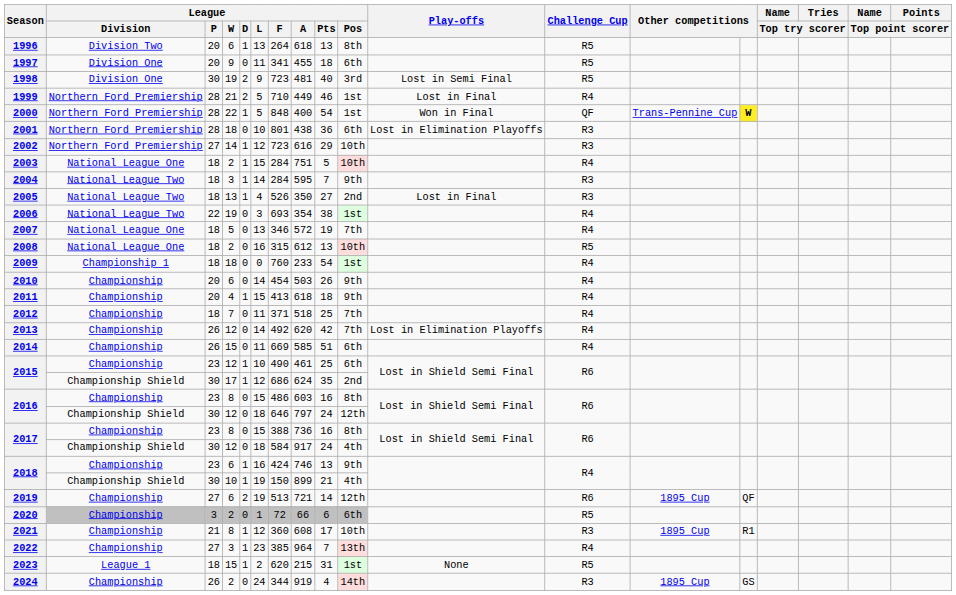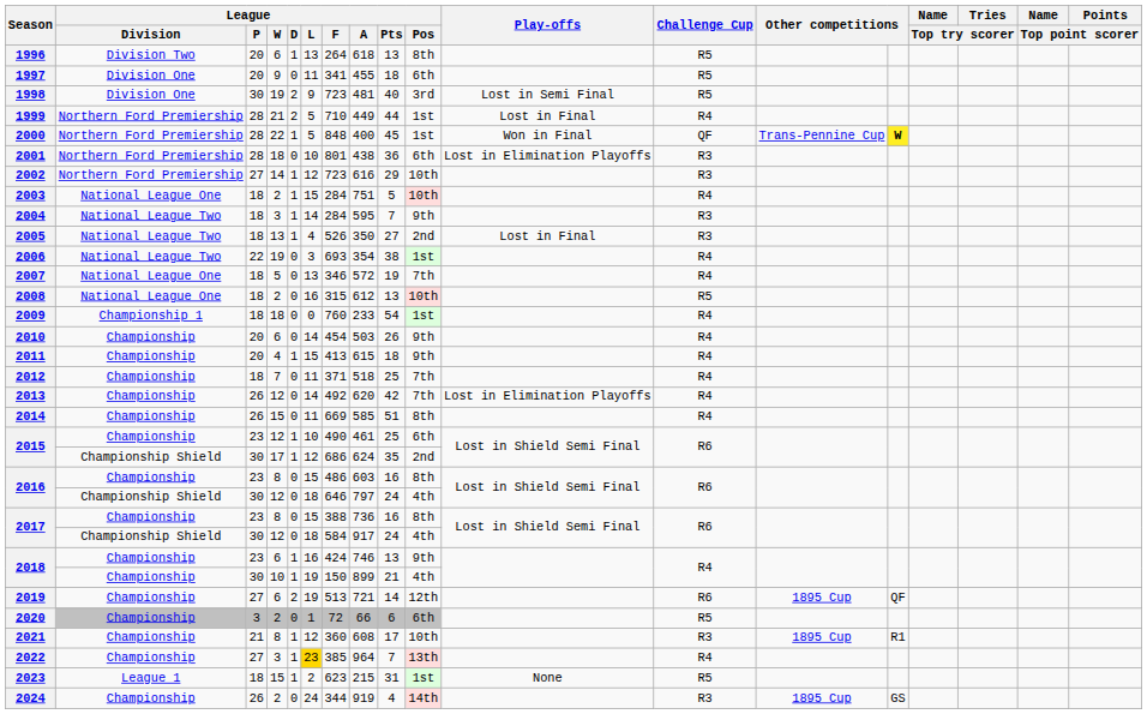 <table class="wikitable" style="text-align: center">
 <tr>
 <th rowspan="2" scope="col">Season</th>
 <th colspan="9" scope="col">League</th>
 <th rowspan="2" scope="col"><a href='#'>Play-offs</a></th>
 <th rowspan="2" scope="col"><a href='#'>Challenge Cup</a></th>
 <th colspan="2" rowspan="2" scope="col">Other competitions</th>
 <th scope="col">Name</th>
 <th scope="col">Tries</th>
 <th scope="col">Name</th>
 <th scope="col">Points</th>
 </tr>
 <tr>
 <th scope="col">Division</th>
 <th scope="col">P</th>
 <th scope="col">W</th>
 <th scope="col">D</th>
 <th scope="col">L</th>
 <th scope="col">F</th>
 <th scope="col">A</th>
 <th scope="col">Pts</th>
 <th scope="col">Pos</th>
 <th colspan="2" scope="col">Top try scorer</th>
 <th colspan="2" scope="col">Top point scorer</th>
 </tr>
 <tr>
 <th scope="row"><a href='#'>1996</a></th>
 <td><a href='#'>Division Two</a></td>
 <td>20</td>
 <td>6</td>
 <td>1</td>
 <td>13</td>
 <td>264</td>
 <td>618</td>
 <td>13</td>
 <td>8th</td>
 <td></td>
 <td>R5</td>
 <td></td>
 <td></td>
 <td></td>
 <td></td>
 <td></td>
 <td></td>
 </tr>
 <tr>
 <th scope="row"><a href='#'>1997</a></th>
 <td><a href='#'>Division One</a></td>
 <td>20</td>
 <td>9</td>
 <td>0</td>
 <td>11</td>
 <td>341</td>
 <td>455</td>
 <td>18</td>
 <td>6th</td>
 <td></td>
 <td>R5</td>
 <td></td>
 <td></td>
 <td></td>
 <td></td>
 <td></td>
 <td></td>
 </tr>
 <tr>
 <th scope="row"><a href='#'>1998</a></th>
 <td><a href='#'>Division One</a></td>
 <td>30</td>
 <td>19</td>
 <td>2</td>
 <td>9</td>
 <td>723</td>
 <td>481</td>
 <td>40</td>
 <td>3rd</td>
 <td>Lost in Semi Final</td>
 <td>R5</td>
 <td></td>
 <td></td>
 <td></td>
 <td></td>
 <td></td>
 <td></td>
 </tr>
 <tr>
 <th scope="row"><a href='#'>1999</a></th>
 <td><a href='#'>Northern Ford Premiership</a></td>
 <td>28</td>
 <td>21</td>
 <td>2</td>
 <td>5</td>
 <td>710</td>
 <td>449</td>
-<td>46</td>
+<td>44</td>
 <td>1st</td>
 <td>Lost in Final</td>
 <td>R4</td>
 <td></td>
 <td></td>
 <td></td>
 <td></td>
 <td></td>
 <td></td>
 </tr>
 <tr>
 <th scope="row"><a href='#'>2000</a></th>
 <td><a href='#'>Northern Ford Premiership</a></td>
 <td>28</td>
 <td>22</td>
 <td>1</td>
 <td>5</td>
 <td>848</td>
 <td>400</td>
-<td>54</td>
+<td>45</td>
 <td>1st</td>
 <td>Won in Final</td>
 <td>QF</td>
 <td><a href='#'>Trans-Pennine Cup</a></td>
 <td style="background-color:#FE2"><strong>W</strong></td>
 <td></td>
 <td></td>
 <td></td>
 <td></td>
 </tr>
 <tr>
 <th scope="row"><a href='#'>2001</a></th>
 <td><a href='#'>Northern Ford Premiership</a></td>
 <td>28</td>
 <td>18</td>
 <td>0</td>
 <td>10</td>
 <td>801</td>
 <td>438</td>
 <td>36</td>
 <td>6th</td>
 <td>Lost in Elimination Playoffs</td>
 <td>R3</td>
 <td></td>
 <td></td>
 <td></td>
 <td></td>
 <td></td>
 <td></td>
 </tr>
 <tr>
 <th scope="row"><a href='#'>2002</a></th>
 <td><a href='#'>Northern Ford Premiership</a></td>
 <td>27</td>
 <td>14</td>
 <td>1</td>
 <td>12</td>
 <td>723</td>
 <td>616</td>
 <td>29</td>
 <td>10th</td>
 <td></td>
 <td>R3</td>
 <td></td>
 <td></td>
 <td></td>
 <td></td>
 <td></td>
 <td></td>
 </tr>
 <tr>
 <th scope="row"><a href='#'>2003</a></th>
 <td><a href='#'>National League One</a></td>
 <td>18</td>
 <td>2</td>
 <td>1</td>
 <td>15</td>
 <td>284</td>
 <td>751</td>
 <td>5</td>
 <td style="background:#ffdddd;">10th</td>
 <td></td>
 <td>R4</td>
 <td></td>
 <td></td>
 <td></td>
 <td></td>
 <td></td>
 <td></td>
 </tr>
 <tr>
 <th scope="row"><a href='#'>2004</a></th>
 <td><a href='#'>National League Two</a></td>
 <td>18</td>
 <td>3</td>
 <td>1</td>
 <td>14</td>
 <td>284</td>
 <td>595</td>
 <td>7</td>
 <td>9th</td>
 <td></td>
 <td>R3</td>
 <td></td>
 <td></td>
 <td></td>
 <td></td>
 <td></td>
 <td></td>
 </tr>
 <tr>
 <th scope="row"><a href='#'>2005</a></th>
 <td><a href='#'>National League Two</a></td>
 <td>18</td>
 <td>13</td>
 <td>1</td>
 <td>4</td>
 <td>526</td>
 <td>350</td>
 <td>27</td>
 <td>2nd</td>
 <td>Lost in Final</td>
 <td>R3</td>
 <td></td>
 <td></td>
 <td></td>
 <td></td>
 <td></td>
 <td></td>
 </tr>
 <tr>
 <th scope="row"><a href='#'>2006</a></th>
 <td><a href='#'>National League Two</a></td>
 <td>22</td>
 <td>19</td>
 <td>0</td>
 <td>3</td>
 <td>693</td>
 <td>354</td>
 <td>38</td>
 <td style="background:#ddffdd;">1st</td>
 <td></td>
 <td>R4</td>
 <td></td>
 <td></td>
 <td></td>
 <td></td>
 <td></td>
 <td></td>
 </tr>
 <tr>
 <th scope="row"><a href='#'>2007</a></th>
 <td><a href='#'>National League One</a></td>
 <td>18</td>
 <td>5</td>
 <td>0</td>
 <td>13</td>
 <td>346</td>
 <td>572</td>
 <td>19</td>
 <td>7th</td>
 <td></td>
 <td>R4</td>
 <td></td>
 <td></td>
 <td></td>
 <td></td>
 <td></td>
 <td></td>
 </tr>
 <tr>
 <th scope="row"><a href='#'>2008</a></th>
 <td><a href='#'>National League One</a></td>
 <td>18</td>
 <td>2</td>
 <td>0</td>
 <td>16</td>
 <td>315</td>
 <td>612</td>
 <td>13</td>
 <td style="background:#ffdddd;">10th</td>
 <td></td>
 <td>R5</td>
 <td></td>
 <td></td>
 <td></td>
 <td></td>
 <td></td>
 <td></td>
 </tr>
 <tr>
 <th scope="row"><a href='#'>2009</a></th>
 <td><a href='#'>Championship 1</a></td>
 <td>18</td>
 <td>18</td>
 <td>0</td>
 <td>0</td>
 <td>760</td>
 <td>233</td>
 <td>54</td>
 <td style="background:#ddffdd;">1st</td>
 <td></td>
 <td>R4</td>
 <td></td>
 <td></td>
 <td></td>
 <td></td>
 <td></td>
 <td></td>
 </tr>
 <tr>
 <th scope="row"><a href='#'>2010</a></th>
 <td><a href='#'>Championship</a></td>
 <td>20</td>
 <td>6</td>
 <td>0</td>
 <td>14</td>
 <td>454</td>
 <td>503</td>
 <td>26</td>
 <td>9th</td>
 <td></td>
 <td>R4</td>
 <td></td>
 <td></td>
 <td></td>
 <td></td>
 <td></td>
 <td></td>
 </tr>
 <tr>
 <th scope="row"><a href='#'>2011</a></th>
 <td><a href='#'>Championship</a></td>
 <td>20</td>
 <td>4</td>
 <td>1</td>
 <td>15</td>
 <td>413</td>
-<td>618</td>
+<td>615</td>
 <td>18</td>
 <td>9th</td>
 <td></td>
 <td>R4</td>
 <td></td>
 <td></td>
 <td></td>
 <td></td>
 <td></td>
 <td></td>
 </tr>
 <tr>
 <th scope="row"><a href='#'>2012</a></th>
 <td><a href='#'>Championship</a></td>
 <td>18</td>
 <td>7</td>
 <td>0</td>
 <td>11</td>
 <td>371</td>
 <td>518</td>
 <td>25</td>
 <td>7th</td>
 <td></td>
 <td>R4</td>
 <td></td>
 <td></td>
 <td></td>
 <td></td>
 <td></td>
 <td></td>
 </tr>
 <tr>
 <th scope="row"><a href='#'>2013</a></th>
 <td><a href='#'>Championship</a></td>
 <td>26</td>
 <td>12</td>
 <td>0</td>
 <td>14</td>
 <td>492</td>
 <td>620</td>
 <td>42</td>
 <td>7th</td>
 <td>Lost in Elimination Playoffs</td>
 <td>R4</td>
 <td></td>
 <td></td>
 <td></td>
 <td></td>
 <td></td>
 <td></td>
 </tr>
 <tr>
 <th scope="row"><a href='#'>2014</a></th>
 <td><a href='#'>Championship</a></td>
 <td>26</td>
 <td>15</td>
 <td>0</td>
 <td>11</td>
 <td>669</td>
 <td>585</td>
 <td>51</td>
-<td>6th</td>
+<td>8th</td>
 <td></td>
 <td>R4</td>
 <td></td>
 <td></td>
 <td></td>
 <td></td>
 <td></td>
 <td></td>
 </tr>
 <tr>
 <th scope="row" rowspan="2"><a href='#'>2015</a></th>
 <td><a href='#'>Championship</a></td>
 <td>23</td>
 <td>12</td>
 <td>1</td>
 <td>10</td>
 <td>490</td>
 <td>461</td>
 <td>25</td>
 <td>6th</td>
 <td rowspan="2">Lost in Shield Semi Final</td>
 <td rowspan="2">R6</td>
 <td rowspan="2"></td>
 <td rowspan="2"></td>
 <td rowspan="2"></td>
 <td rowspan="2"></td>
 <td rowspan="2"></td>
 <td rowspan="2"></td>
 </tr>
 <tr>
 <td>Championship Shield</td>
 <td>30</td>
 <td>17</td>
 <td>1</td>
 <td>12</td>
 <td>686</td>
 <td>624</td>
 <td>35</td>
 <td>2nd</td>
 </tr>
 <tr>
 <th scope="row" rowspan="2"><a href='#'>2016</a></th>
 <td><a href='#'>Championship</a></td>
 <td>23</td>
 <td>8</td>
 <td>0</td>
 <td>15</td>
 <td>486</td>
 <td>603</td>
 <td>16</td>
 <td>8th</td>
 <td rowspan="2">Lost in Shield Semi Final</td>
 <td rowspan="2">R6</td>
 <td rowspan="2"></td>
 <td rowspan="2"></td>
 <td rowspan="2"></td>
 <td rowspan="2"></td>
 <td rowspan="2"></td>
 <td rowspan="2"></td>
 </tr>
 <tr>
 <td>Championship Shield</td>
 <td>30</td>
 <td>12</td>
 <td>0</td>
 <td>18</td>
 <td>646</td>
 <td>797</td>
 <td>24</td>
-<td>12th</td>
+<td>4th</td>
 </tr>
 <tr>
 <th scope="row" rowspan="2"><a href='#'>2017</a></th>
 <td><a href='#'>Championship</a></td>
 <td>23</td>
 <td>8</td>
 <td>0</td>
 <td>15</td>
 <td>388</td>
 <td>736</td>
 <td>16</td>
 <td>8th</td>
 <td rowspan="2">Lost in Shield Semi Final</td>
 <td rowspan="2">R6</td>
 <td rowspan="2"></td>
 <td rowspan="2"></td>
 <td rowspan="2"></td>
 <td rowspan="2"></td>
 <td rowspan="2"></td>
 <td rowspan="2"></td>
 </tr>
 <tr>
 <td>Championship Shield</td>
 <td>30</td>
 <td>12</td>
 <td>0</td>
 <td>18</td>
 <td>584</td>
 <td>917</td>
 <td>24</td>
 <td>4th</td>
 </tr>
 <tr>
 <th scope="row" rowspan="2"><a href='#'>2018</a></th>
 <td><a href='#'>Championship</a></td>
 <td>23</td>
 <td>6</td>
 <td>1</td>
 <td>16</td>
 <td>424</td>
 <td>746</td>
 <td>13</td>
 <td>9th</td>
 <td rowspan="2"></td>
 <td rowspan="2">R4</td>
 <td rowspan="2"></td>
 <td rowspan="2"></td>
 <td rowspan="2"></td>
 <td rowspan="2"></td>
 <td rowspan="2"></td>
 <td rowspan="2"></td>
 </tr>
 <tr>
-<td>Championship Shield</td>
+<td><a href='#'>Championship</a></td>
 <td>30</td>
 <td>10</td>
 <td>1</td>
 <td>19</td>
 <td>150</td>
 <td>899</td>
 <td>21</td>
 <td>4th</td>
 </tr>
 <tr>
 <th scope="row"><a href='#'>2019</a></th>
 <td><a href='#'>Championship</a></td>
 <td>27</td>
 <td>6</td>
 <td>2</td>
 <td>19</td>
 <td>513</td>
 <td>721</td>
 <td>14</td>
 <td>12th</td>
 <td></td>
 <td>R6</td>
 <td><a href='#'>1895 Cup</a></td>
 <td>QF</td>
 <td></td>
 <td></td>
 <td></td>
 <td></td>
 </tr>
 <tr>
 <th scope="row"><a href='#'>2020</a></th>
 <td style="background:#C0C0C0;"><a href='#'>Championship</a></td>
 <td style="background:#C0C0C0;">3</td>
 <td style="background:#C0C0C0;">2</td>
 <td style="background:#C0C0C0;">0</td>
 <td style="background:#C0C0C0;">1</td>
 <td style="background:#C0C0C0;">72</td>
 <td style="background:#C0C0C0;">66</td>
 <td style="background:#C0C0C0;">6</td>
 <td style="background:#C0C0C0;">6th</td>
 <td></td>
 <td>R5</td>
 <td></td>
 <td></td>
 <td></td>
 <td></td>
 <td></td>
 <td></td>
 </tr>
 <tr>
 <th scope="row"><a href='#'>2021</a></th>
 <td><a href='#'>Championship</a></td>
 <td>21</td>
 <td>8</td>
 <td>1</td>
 <td>12</td>
 <td>360</td>
 <td>608</td>
 <td>17</td>
 <td>10th</td>
 <td></td>
 <td>R3</td>
 <td><a href='#'>1895 Cup</a></td>
 <td>R1</td>
 <td></td>
 <td></td>
 <td></td>
 <td></td>
 </tr>
 <tr>
 <th scope="row"><a href='#'>2022</a></th>
 <td><a href='#'>Championship</a></td>
 <td>27</td>
 <td>3</td>
 <td>1</td>
-<td>23</td>
+<td style="background: gold;">23</td>
 <td>385</td>
 <td>964</td>
 <td>7</td>
 <td style="background:#ffdddd;">13th</td>
 <td></td>
 <td>R4</td>
 <td></td>
 <td></td>
 <td></td>
 <td></td>
 <td></td>
 <td></td>
 </tr>
 <tr>
 <th scope="row"><a href='#'>2023</a></th>
 <td><a href='#'>League 1</a></td>
 <td>18</td>
 <td>15</td>
 <td>1</td>
 <td>2</td>
-<td>620</td>
+<td>623</td>
 <td>215</td>
 <td>31</td>
 <td style="background:#ddffdd;">1st</td>
 <td>None</td>
 <td>R5</td>
 <td></td>
 <td></td>
 <td></td>
 <td></td>
 <td></td>
 <td></td>
 </tr>
 <tr>
 <th scope="row"><a href='#'>2024</a></th>
 <td><a href='#'>Championship</a></td>
 <td>26</td>
 <td>2</td>
 <td>0</td>
 <td>24</td>
 <td>344</td>
 <td>919</td>
 <td>4</td>
 <td style="background:#ffdddd;">14th</td>
 <td></td>
 <td>R3</td>
 <td><a href='#'>1895 Cup</a></td>
 <td>GS</td>
 <td></td>
 <td></td>
 <td></td>
 <td></td>
 </tr>
 </table>
